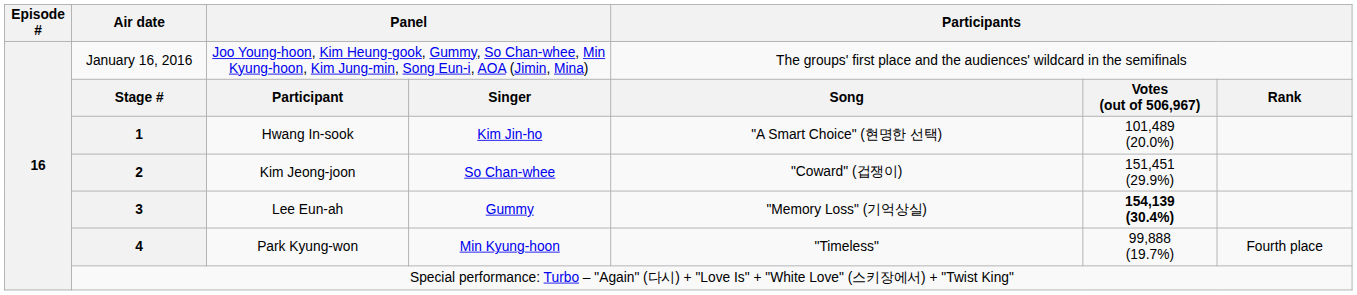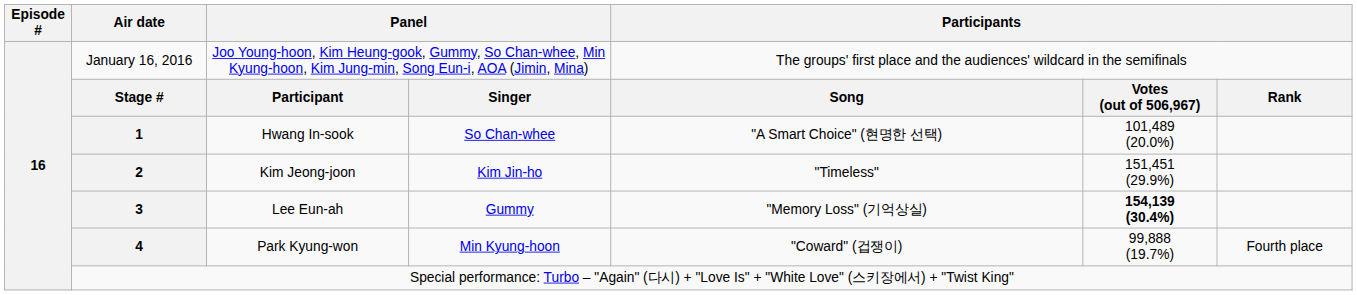 <table class="wikitable" style="text-align:center;">
 <tr>
 <th width="5%">Episode #</th>
 <th width="10%">Air date</th>
 <th colspan="2">Panel</th>
 <th colspan="3">Participants</th>
 </tr>
 <tr>
 <th rowspan="7">16</th>
 <td>January 16, 2016</td>
 <td colspan="2"><a href='#'>Joo Young-hoon</a>, <a href='#'>Kim Heung-gook</a>, <a href='#'>Gummy</a>, <a href='#'>So Chan-whee</a>, <a href='#'>Min Kyung-hoon</a>, <a href='#'>Kim Jung-min</a>, <a href='#'>Song Eun-i</a>, <a href='#'>AOA</a> (<a href='#'>Jimin</a>, <a href='#'>Mina</a>)</td>
 <td colspan="3">The groups' first place and the audiences' wildcard in the semifinals</td>
 </tr>
 <tr>
 <th>Stage #</th>
 <th width="15%">Participant</th>
 <th width="15%">Singer</th>
 <th width="35%">Song</th>
 <th width="10%">Votes<br>(out of 506,967)</th>
 <th width="10%">Rank</th>
 </tr>
 <tr>
 <th>1</th>
 <td>Hwang In-sook</td>
-<td><a href='#'>Kim Jin-ho</a></td>
+<td><a href='#'>So Chan-whee</a></td>
 <td>"A Smart Choice" (현명한 선택)</td>
 <td>101,489<br>(20.0%)</td>
 <td></td>
 </tr>
 <tr>
 <th>2</th>
 <td>Kim Jeong-joon</td>
-<td><a href='#'>So Chan-whee</a></td>
-<td>"Coward" (겁쟁이)</td>
+<td><a href='#'>Kim Jin-ho</a></td>
+<td>"Timeless"</td>
 <td>151,451<br>(29.9%)</td>
 <td></td>
 </tr>
 <tr>
 <th>3</th>
 <td>Lee Eun-ah</td>
 <td><a href='#'>Gummy</a></td>
 <td>"Memory Loss" (기억상실)</td>
 <td><strong>154,139<br>(30.4%)</strong></td>
 <td></td>
 </tr>
 <tr>
 <th>4</th>
 <td>Park Kyung-won</td>
 <td><a href='#'>Min Kyung-hoon</a></td>
-<td>"Timeless"</td>
+<td>"Coward" (겁쟁이)</td>
 <td>99,888<br>(19.7%)</td>
 <td>Fourth place</td>
 </tr>
 <tr>
 <td colspan="6">Special performance: <a href='#'>Turbo</a> – "Again" (다시) + "Love Is" + "White Love" (스키장에서) + "Twist King"</td>
 </tr>
 </table>
